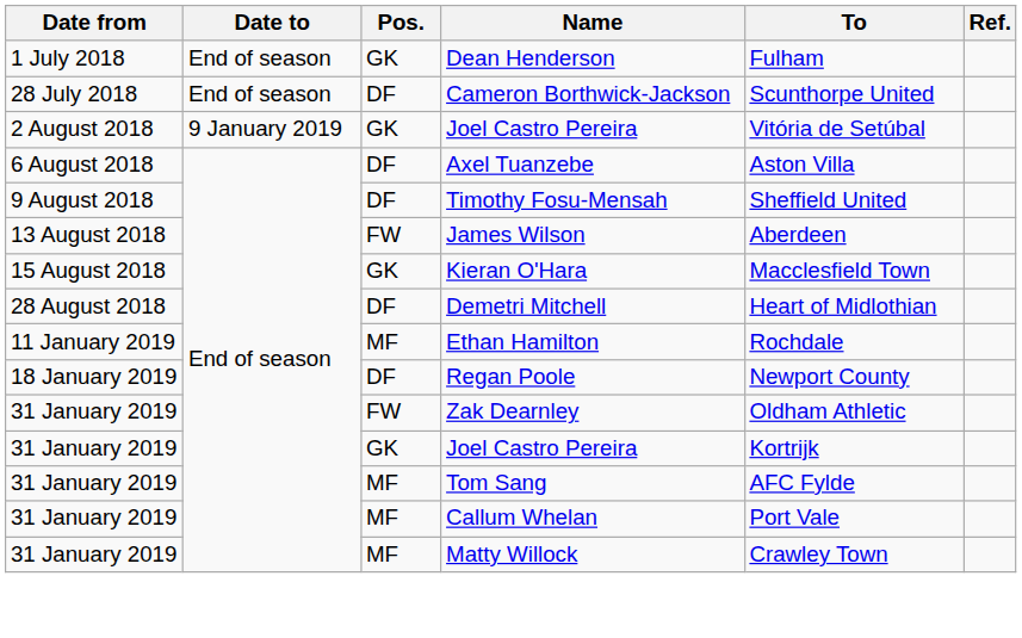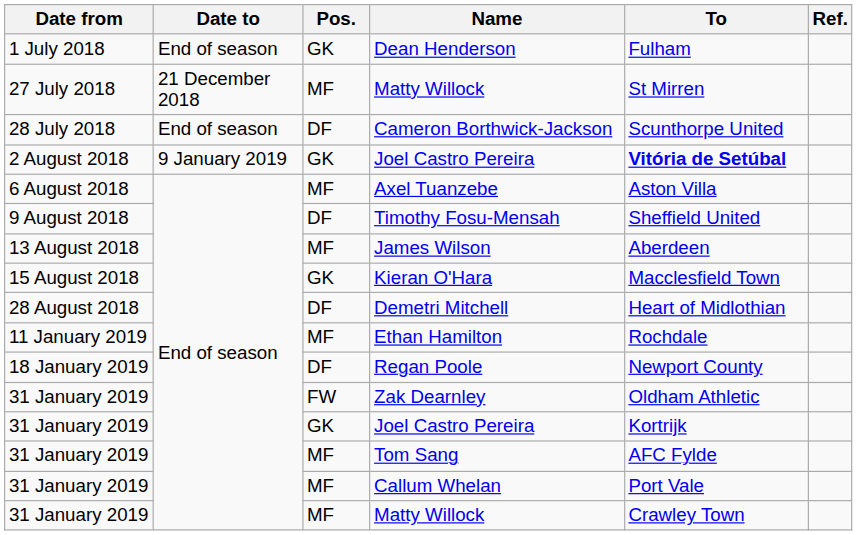 <table class="wikitable">
 <tr>
 <th style="width:120px">Date from</th>
 <th style="width:120px">Date to</th>
 <th style="width:50px">Pos.</th>
 <th style="width:210px">Name</th>
 <th style="width:150px">To</th>
 <th style="width:20px">Ref.</th>
 </tr>
 <tr>
 <td>1 July 2018</td>
 <td>End of season</td>
 <td>GK</td>
 <td> <a href='#'>Dean Henderson</a></td>
 <td> <a href='#'>Fulham</a></td>
 <td></td>
 </tr>
 <tr>
+<td>27 July 2018</td>
+<td>21 December 2018</td>
+<td>MF</td>
+<td> <a href='#'>Matty Willock</a></td>
+<td> <a href='#'>St Mirren</a></td>
+<td></td>
+</tr>
+<tr>
 <td>28 July 2018</td>
 <td>End of season</td>
 <td>DF</td>
 <td> <a href='#'>Cameron Borthwick-Jackson</a></td>
 <td> <a href='#'>Scunthorpe United</a></td>
 <td></td>
 </tr>
 <tr>
 <td>2 August 2018</td>
 <td>9 January 2019</td>
 <td>GK</td>
 <td> <a href='#'>Joel Castro Pereira</a></td>
-<td> <a href='#'>Vitória de Setúbal</a></td>
+<td><strong> <a href='#'>Vitória de Setúbal</a></strong></td>
 <td></td>
 </tr>
 <tr>
 <td>6 August 2018</td>
 <td rowspan="12">End of season</td>
-<td>DF</td>
+<td>MF</td>
 <td> <a href='#'>Axel Tuanzebe</a></td>
 <td> <a href='#'>Aston Villa</a></td>
 <td></td>
 </tr>
 <tr>
 <td>9 August 2018</td>
 <td>DF</td>
 <td> <a href='#'>Timothy Fosu-Mensah</a></td>
 <td> <a href='#'>Sheffield United</a></td>
 <td></td>
 </tr>
 <tr>
 <td>13 August 2018</td>
-<td>FW</td>
+<td>MF</td>
 <td> <a href='#'>James Wilson</a></td>
 <td> <a href='#'>Aberdeen</a></td>
 <td></td>
 </tr>
 <tr>
 <td>15 August 2018</td>
 <td>GK</td>
 <td> <a href='#'>Kieran O'Hara</a></td>
 <td> <a href='#'>Macclesfield Town</a></td>
 <td></td>
 </tr>
 <tr>
 <td>28 August 2018</td>
 <td>DF</td>
 <td> <a href='#'>Demetri Mitchell</a></td>
 <td> <a href='#'>Heart of Midlothian</a></td>
 <td></td>
 </tr>
 <tr>
 <td>11 January 2019</td>
 <td>MF</td>
 <td> <a href='#'>Ethan Hamilton</a></td>
 <td> <a href='#'>Rochdale</a></td>
 <td></td>
 </tr>
 <tr>
 <td>18 January 2019</td>
 <td>DF</td>
 <td> <a href='#'>Regan Poole</a></td>
 <td> <a href='#'>Newport County</a></td>
 <td></td>
 </tr>
 <tr>
 <td>31 January 2019</td>
 <td>FW</td>
 <td> <a href='#'>Zak Dearnley</a></td>
 <td> <a href='#'>Oldham Athletic</a></td>
 <td></td>
 </tr>
 <tr>
 <td>31 January 2019</td>
 <td>GK</td>
 <td> <a href='#'>Joel Castro Pereira</a></td>
 <td> <a href='#'>Kortrijk</a></td>
 <td></td>
 </tr>
 <tr>
 <td>31 January 2019</td>
 <td>MF</td>
 <td> <a href='#'>Tom Sang</a></td>
 <td> <a href='#'>AFC Fylde</a></td>
 <td></td>
 </tr>
 <tr>
 <td>31 January 2019</td>
 <td>MF</td>
 <td> <a href='#'>Callum Whelan</a></td>
 <td> <a href='#'>Port Vale</a></td>
 <td></td>
 </tr>
 <tr>
 <td>31 January 2019</td>
 <td>MF</td>
 <td> <a href='#'>Matty Willock</a></td>
 <td> <a href='#'>Crawley Town</a></td>
 <td></td>
 </tr>
 </table>
